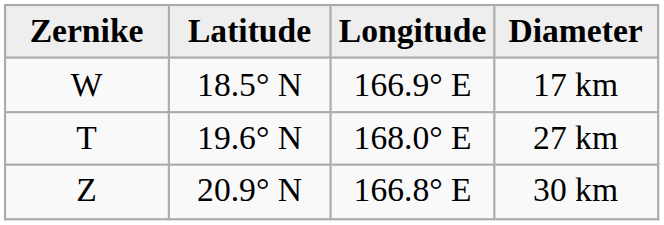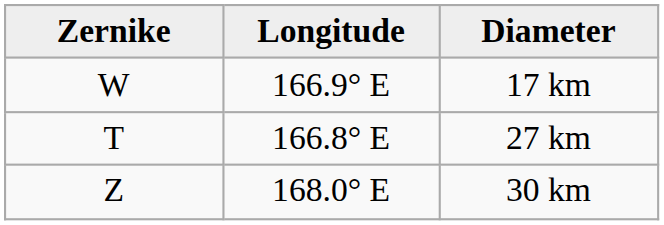 <table class="wikitable">
 <tr>
 <th width="25%" style="background:#eeeeee;">Zernike</th>
-<th width="25%" style="background:#eeeeee;">Latitude</th>
 <th width="25%" style="background:#eeeeee;">Longitude</th>
 <th width="25%" style="background:#eeeeee;">Diameter</th>
 </tr>
 <tr>
 <td align="center">W</td>
-<td align="center">18.5° N</td>
 <td align="center">166.9° E</td>
 <td align="center">17 km</td>
 </tr>
 <tr>
 <td align="center">T</td>
-<td align="center">19.6° N</td>
-<td align="center">168.0° E</td>
+<td align="center">166.8° E</td>
 <td align="center">27 km</td>
 </tr>
 <tr>
 <td align="center">Z</td>
-<td align="center">20.9° N</td>
-<td align="center">166.8° E</td>
+<td align="center">168.0° E</td>
 <td align="center">30 km</td>
 </tr>
 </table>
